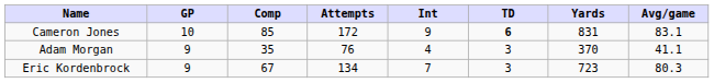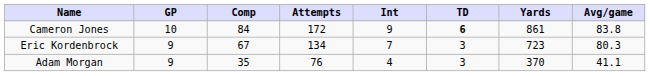 <table class="wikitable sortable">
 <tr>
 <th style="background:#ddf; width:16%;">Name</th>
 <th style="background:#ddf; width:9%;">GP</th>
 <th style="background:#ddf; width:9%;">Comp</th>
 <th style="background:#ddf; width:9%;">Attempts</th>
 <th style="background:#ddf; width:9%;">Int</th>
 <th style="background:#ddf; width:9%;">TD</th>
 <th style="background:#ddf; width:9%;">Yards</th>
 <th style="background:#ddf; width:9%;">Avg/game</th>
 </tr>
 <tr style="text-align:center;">
 <td>Cameron Jones</td>
 <td>10</td>
-<td>85</td>
+<td>84</td>
 <td>172</td>
 <td>9</td>
 <td><strong>6</strong></td>
-<td>831</td>
-<td>83.1</td>
+<td>861</td>
+<td>83.8</td>
+</tr>
+<tr style="text-align:center;">
+<td>Eric Kordenbrock</td>
+<td>9</td>
+<td>67</td>
+<td>134</td>
+<td>7</td>
+<td>3</td>
+<td>723</td>
+<td>80.3</td>
 </tr>
 <tr style="text-align:center;">
 <td>Adam Morgan</td>
 <td>9</td>
 <td>35</td>
 <td>76</td>
 <td>4</td>
 <td>3</td>
 <td>370</td>
 <td>41.1</td>
 </tr>
-<tr style="text-align:center;">
-<td>Eric Kordenbrock</td>
-<td>9</td>
-<td>67</td>
-<td>134</td>
-<td>7</td>
-<td>3</td>
-<td>723</td>
-<td>80.3</td>
-</tr>
 </table>
